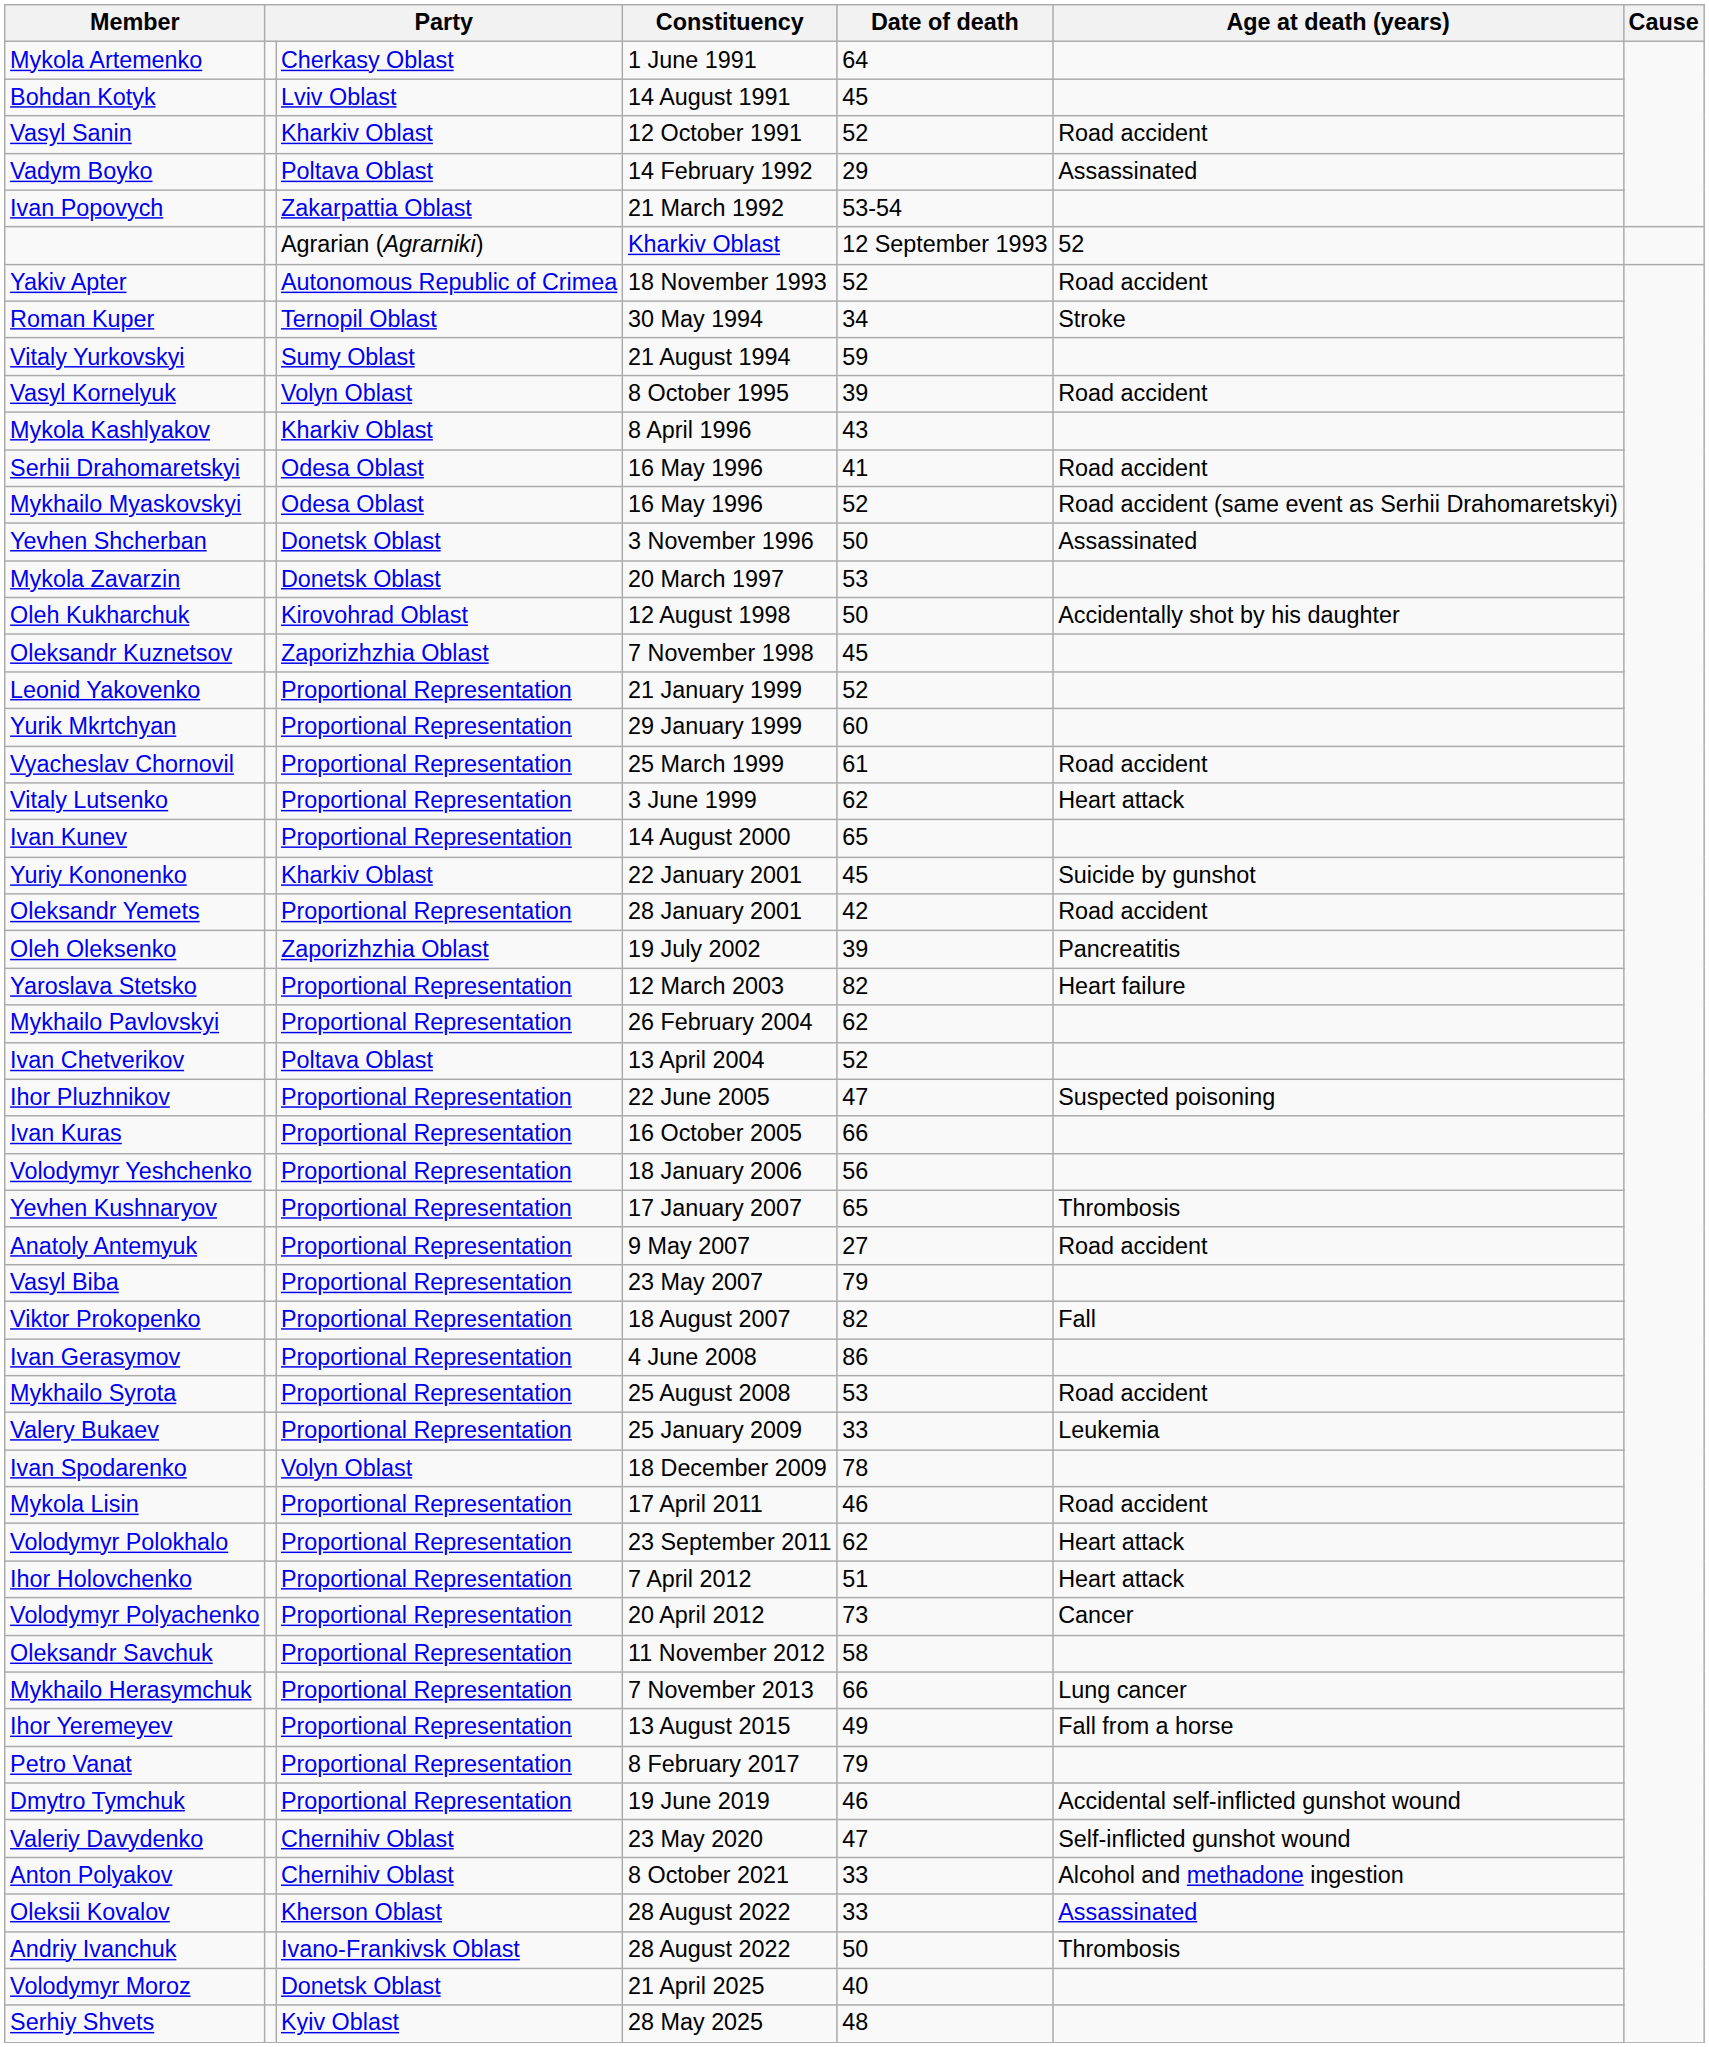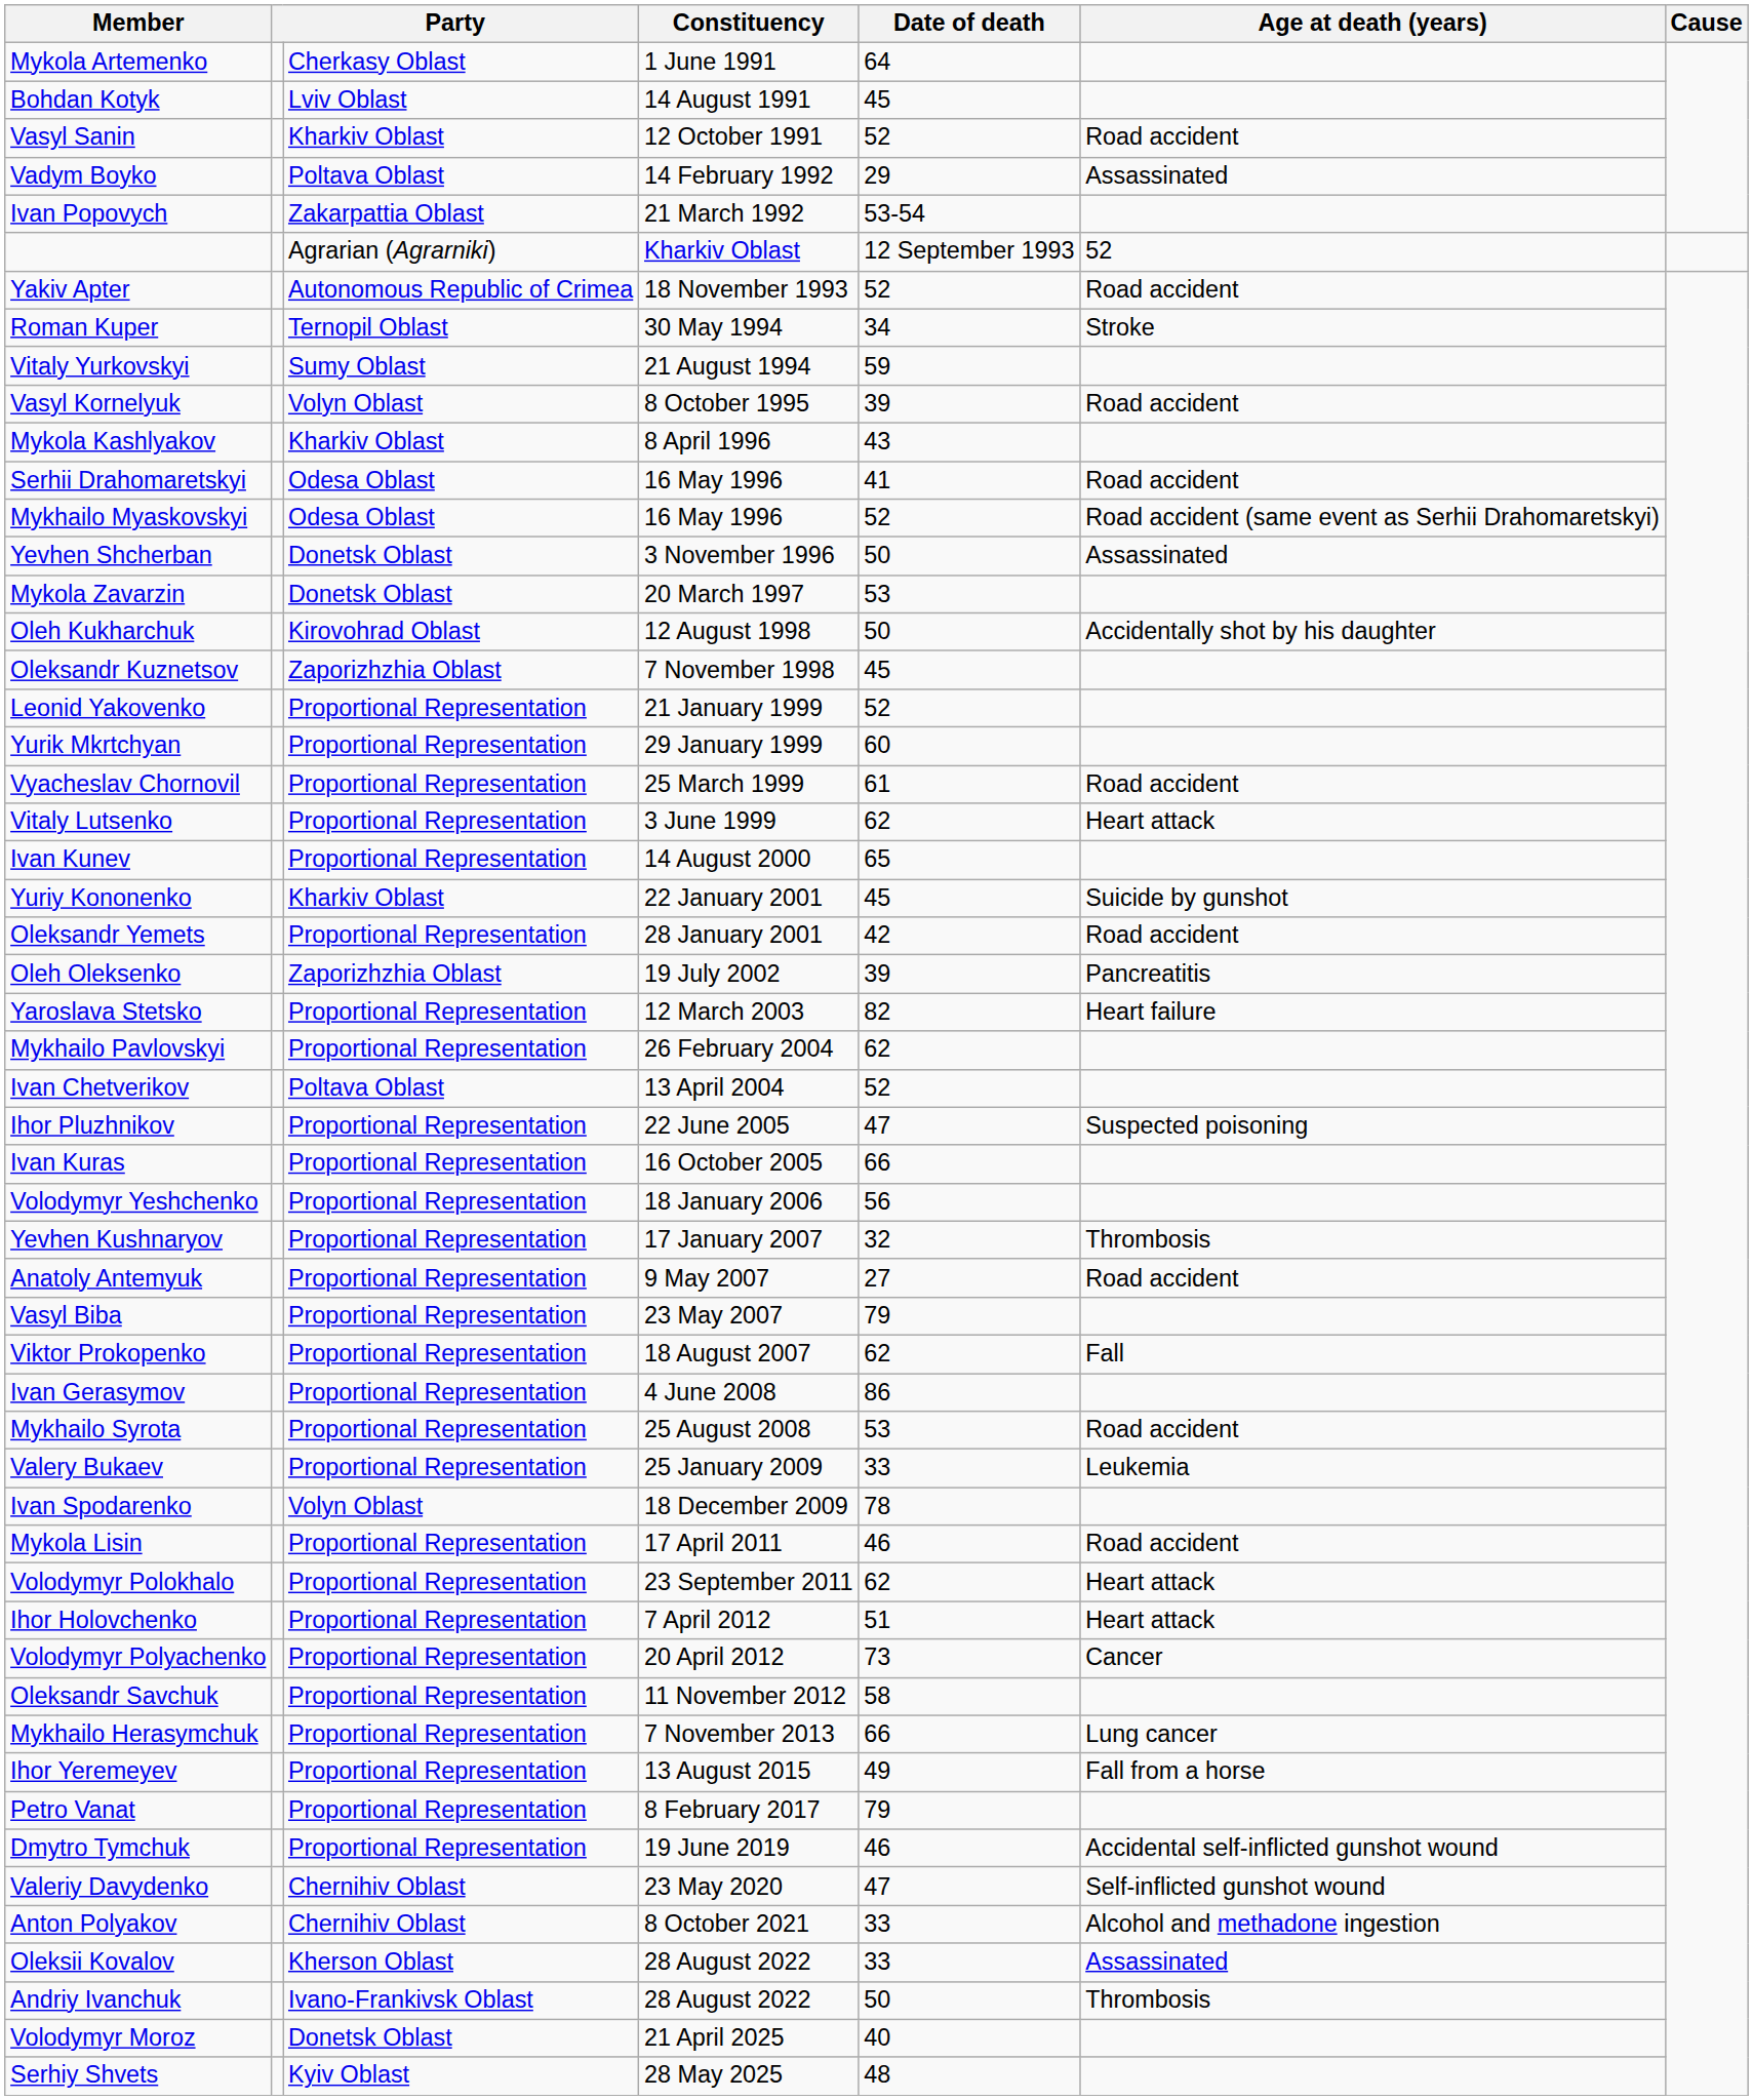 <table class="wikitable sortable">
 <tr>
 <th>Member</th>
 <th colspan=2>Party</th>
 <th>Constituency</th>
 <th>Date of death</th>
 <th>Age at death (years)</th>
 <th>Cause</th>
 </tr>
 <tr>
 <td><a href='#'>Mykola Artemenko</a></td>
 <td></td>
 <td><a href='#'>Cherkasy Oblast</a></td>
 <td>1 June 1991</td>
 <td>64</td>
 <td></td>
 </tr>
 <tr>
 <td><a href='#'>Bohdan Kotyk</a></td>
 <td></td>
 <td><a href='#'>Lviv Oblast</a></td>
 <td>14 August 1991</td>
 <td>45</td>
 <td></td>
 </tr>
 <tr>
 <td><a href='#'>Vasyl Sanin</a></td>
 <td></td>
 <td><a href='#'>Kharkiv Oblast</a></td>
 <td>12 October 1991</td>
 <td>52</td>
 <td>Road accident</td>
 </tr>
 <tr>
 <td><a href='#'>Vadym Boyko</a></td>
 <td></td>
 <td><a href='#'>Poltava Oblast</a></td>
 <td>14 February 1992</td>
 <td>29</td>
 <td>Assassinated</td>
 </tr>
 <tr>
 <td><a href='#'>Ivan Popovych</a></td>
 <td></td>
 <td><a href='#'>Zakarpattia Oblast</a></td>
 <td>21 March 1992</td>
 <td>53-54</td>
 <td></td>
 </tr>
 <tr>
 <td></td>
 <td></td>
 <td>Agrarian (<em>Agrarniki</em>)</td>
 <td><a href='#'>Kharkiv Oblast</a></td>
 <td>12 September 1993</td>
 <td>52</td>
 <td></td>
 </tr>
 <tr>
 <td><a href='#'>Yakiv Apter</a></td>
 <td></td>
 <td><a href='#'>Autonomous Republic of Crimea</a></td>
 <td>18 November 1993</td>
 <td>52</td>
 <td>Road accident</td>
 </tr>
 <tr>
 <td><a href='#'>Roman Kuper</a></td>
 <td></td>
 <td><a href='#'>Ternopil Oblast</a></td>
 <td>30 May 1994</td>
 <td>34</td>
 <td>Stroke</td>
 </tr>
 <tr>
 <td><a href='#'>Vitaly Yurkovskyi</a></td>
 <td></td>
 <td><a href='#'>Sumy Oblast</a></td>
 <td>21 August 1994</td>
 <td>59</td>
 <td></td>
 </tr>
 <tr>
 <td><a href='#'>Vasyl Kornelyuk</a></td>
 <td></td>
 <td><a href='#'>Volyn Oblast</a></td>
 <td>8 October 1995</td>
 <td>39</td>
 <td>Road accident</td>
 </tr>
 <tr>
 <td><a href='#'>Mykola Kashlyakov</a></td>
 <td></td>
 <td><a href='#'>Kharkiv Oblast</a></td>
 <td>8 April 1996</td>
 <td>43</td>
 <td></td>
 </tr>
 <tr>
 <td><a href='#'>Serhii Drahomaretskyi</a></td>
 <td></td>
 <td><a href='#'>Odesa Oblast</a></td>
 <td>16 May 1996</td>
 <td>41</td>
 <td>Road accident</td>
 </tr>
 <tr>
 <td><a href='#'>Mykhailo Myaskovskyi</a></td>
 <td></td>
 <td><a href='#'>Odesa Oblast</a></td>
 <td>16 May 1996</td>
 <td>52</td>
 <td>Road accident (same event as Serhii Drahomaretskyi)</td>
 </tr>
 <tr>
 <td><a href='#'>Yevhen Shcherban</a></td>
 <td></td>
 <td><a href='#'>Donetsk Oblast</a></td>
 <td>3 November 1996</td>
 <td>50</td>
 <td>Assassinated</td>
 </tr>
 <tr>
 <td><a href='#'>Mykola Zavarzin</a></td>
 <td></td>
 <td><a href='#'>Donetsk Oblast</a></td>
 <td>20 March 1997</td>
 <td>53</td>
 <td></td>
 </tr>
 <tr>
 <td><a href='#'>Oleh Kukharchuk</a></td>
 <td></td>
 <td><a href='#'>Kirovohrad Oblast</a></td>
 <td>12 August 1998</td>
 <td>50</td>
 <td>Accidentally shot by his daughter</td>
 </tr>
 <tr>
 <td><a href='#'>Oleksandr Kuznetsov</a></td>
 <td></td>
 <td><a href='#'>Zaporizhzhia Oblast</a></td>
 <td>7 November 1998</td>
 <td>45</td>
 <td></td>
 </tr>
 <tr>
 <td><a href='#'>Leonid Yakovenko</a></td>
 <td></td>
 <td><a href='#'>Proportional Representation</a></td>
 <td>21 January 1999</td>
 <td>52</td>
 <td></td>
 </tr>
 <tr>
 <td><a href='#'>Yurik Mkrtchyan</a></td>
 <td></td>
 <td><a href='#'>Proportional Representation</a></td>
 <td>29 January 1999</td>
 <td>60</td>
 <td></td>
 </tr>
 <tr>
 <td><a href='#'>Vyacheslav Chornovil</a></td>
 <td></td>
 <td><a href='#'>Proportional Representation</a></td>
 <td>25 March 1999</td>
 <td>61</td>
 <td>Road accident</td>
 </tr>
 <tr>
 <td><a href='#'>Vitaly Lutsenko</a></td>
 <td></td>
 <td><a href='#'>Proportional Representation</a></td>
 <td>3 June 1999</td>
 <td>62</td>
 <td>Heart attack</td>
 </tr>
 <tr>
 <td><a href='#'>Ivan Kunev</a></td>
 <td></td>
 <td><a href='#'>Proportional Representation</a></td>
 <td>14 August 2000</td>
 <td>65</td>
 <td></td>
 </tr>
 <tr>
 <td><a href='#'>Yuriy Kononenko</a></td>
 <td></td>
 <td><a href='#'>Kharkiv Oblast</a></td>
 <td>22 January 2001</td>
 <td>45</td>
 <td>Suicide by gunshot</td>
 </tr>
 <tr>
 <td><a href='#'>Oleksandr Yemets</a></td>
 <td></td>
 <td><a href='#'>Proportional Representation</a></td>
 <td>28 January 2001</td>
 <td>42</td>
 <td>Road accident</td>
 </tr>
 <tr>
 <td><a href='#'>Oleh Oleksenko</a></td>
 <td></td>
 <td><a href='#'>Zaporizhzhia Oblast</a></td>
 <td>19 July 2002</td>
 <td>39</td>
 <td>Pancreatitis</td>
 </tr>
 <tr>
 <td><a href='#'>Yaroslava Stetsko</a></td>
 <td></td>
 <td><a href='#'>Proportional Representation</a></td>
 <td>12 March 2003</td>
 <td>82</td>
 <td>Heart failure</td>
 </tr>
 <tr>
 <td><a href='#'>Mykhailo Pavlovskyi</a></td>
 <td></td>
 <td><a href='#'>Proportional Representation</a></td>
 <td>26 February 2004</td>
 <td>62</td>
 <td></td>
 </tr>
 <tr>
 <td><a href='#'>Ivan Chetverikov</a></td>
 <td></td>
 <td><a href='#'>Poltava Oblast</a></td>
 <td>13 April 2004</td>
 <td>52</td>
 <td></td>
 </tr>
 <tr>
 <td><a href='#'>Ihor Pluzhnikov</a></td>
 <td></td>
 <td><a href='#'>Proportional Representation</a></td>
 <td>22 June 2005</td>
 <td>47</td>
 <td>Suspected poisoning</td>
 </tr>
 <tr>
 <td><a href='#'>Ivan Kuras</a></td>
 <td></td>
 <td><a href='#'>Proportional Representation</a></td>
 <td>16 October 2005</td>
 <td>66</td>
 <td></td>
 </tr>
 <tr>
 <td><a href='#'>Volodymyr Yeshchenko</a></td>
 <td></td>
 <td><a href='#'>Proportional Representation</a></td>
 <td>18 January 2006</td>
 <td>56</td>
 <td></td>
 </tr>
 <tr>
 <td><a href='#'>Yevhen Kushnaryov</a></td>
 <td></td>
 <td><a href='#'>Proportional Representation</a></td>
 <td>17 January 2007</td>
-<td>65</td>
+<td>32</td>
 <td>Thrombosis</td>
 </tr>
 <tr>
 <td><a href='#'>Anatoly Antemyuk</a></td>
 <td></td>
 <td><a href='#'>Proportional Representation</a></td>
 <td>9 May 2007</td>
 <td>27</td>
 <td>Road accident</td>
 </tr>
 <tr>
 <td><a href='#'>Vasyl Biba</a></td>
 <td></td>
 <td><a href='#'>Proportional Representation</a></td>
 <td>23 May 2007</td>
 <td>79</td>
 <td></td>
 </tr>
 <tr>
 <td><a href='#'>Viktor Prokopenko</a></td>
 <td></td>
 <td><a href='#'>Proportional Representation</a></td>
 <td>18 August 2007</td>
-<td>82</td>
+<td>62</td>
 <td>Fall</td>
 </tr>
 <tr>
 <td><a href='#'>Ivan Gerasymov</a></td>
 <td></td>
 <td><a href='#'>Proportional Representation</a></td>
 <td>4 June 2008</td>
 <td>86</td>
 <td></td>
 </tr>
 <tr>
 <td><a href='#'>Mykhailo Syrota</a></td>
 <td></td>
 <td><a href='#'>Proportional Representation</a></td>
 <td>25 August 2008</td>
 <td>53</td>
 <td>Road accident</td>
 </tr>
 <tr>
 <td><a href='#'>Valery Bukaev</a></td>
 <td></td>
 <td><a href='#'>Proportional Representation</a></td>
 <td>25 January 2009</td>
 <td>33</td>
 <td>Leukemia</td>
 </tr>
 <tr>
 <td><a href='#'>Ivan Spodarenko</a></td>
 <td></td>
 <td><a href='#'>Volyn Oblast</a></td>
 <td>18 December 2009</td>
 <td>78</td>
 <td></td>
 </tr>
 <tr>
 <td><a href='#'>Mykola Lisin</a></td>
 <td></td>
 <td><a href='#'>Proportional Representation</a></td>
 <td>17 April 2011</td>
 <td>46</td>
 <td>Road accident</td>
 </tr>
 <tr>
 <td><a href='#'>Volodymyr Polokhalo</a></td>
 <td></td>
 <td><a href='#'>Proportional Representation</a></td>
 <td>23 September 2011</td>
 <td>62</td>
 <td>Heart attack</td>
 </tr>
 <tr>
 <td><a href='#'>Ihor Holovchenko</a></td>
 <td></td>
 <td><a href='#'>Proportional Representation</a></td>
 <td>7 April 2012</td>
 <td>51</td>
 <td>Heart attack</td>
 </tr>
 <tr>
 <td><a href='#'>Volodymyr Polyachenko</a></td>
 <td></td>
 <td><a href='#'>Proportional Representation</a></td>
 <td>20 April 2012</td>
 <td>73</td>
 <td>Cancer</td>
 </tr>
 <tr>
 <td><a href='#'>Oleksandr Savchuk</a></td>
 <td></td>
 <td><a href='#'>Proportional Representation</a></td>
 <td>11 November 2012</td>
 <td>58</td>
 <td></td>
 </tr>
 <tr>
 <td><a href='#'>Mykhailo Herasymchuk</a></td>
 <td></td>
 <td><a href='#'>Proportional Representation</a></td>
 <td>7 November 2013</td>
 <td>66</td>
 <td>Lung cancer</td>
 </tr>
 <tr>
 <td><a href='#'>Ihor Yeremeyev</a></td>
 <td></td>
 <td><a href='#'>Proportional Representation</a></td>
 <td>13 August 2015</td>
 <td>49</td>
 <td>Fall from a horse</td>
 </tr>
 <tr>
 <td><a href='#'>Petro Vanat</a></td>
 <td></td>
 <td><a href='#'>Proportional Representation</a></td>
 <td>8 February 2017</td>
 <td>79</td>
 <td></td>
 </tr>
 <tr>
 <td><a href='#'>Dmytro Tymchuk</a></td>
 <td></td>
 <td><a href='#'>Proportional Representation</a></td>
 <td>19 June 2019</td>
 <td>46</td>
 <td>Accidental self-inflicted gunshot wound</td>
 </tr>
 <tr>
 <td><a href='#'>Valeriy Davydenko</a></td>
 <td></td>
 <td><a href='#'>Chernihiv Oblast</a></td>
 <td>23 May 2020</td>
 <td>47</td>
 <td>Self-inflicted gunshot wound</td>
 </tr>
 <tr>
 <td><a href='#'>Anton Polyakov</a></td>
 <td></td>
 <td><a href='#'>Chernihiv Oblast</a></td>
 <td>8 October 2021</td>
 <td>33</td>
 <td>Alcohol and <a href='#'>methadone</a> ingestion</td>
 </tr>
 <tr>
 <td><a href='#'>Oleksii Kovalov</a></td>
 <td></td>
 <td><a href='#'>Kherson Oblast</a></td>
 <td>28 August 2022</td>
 <td>33</td>
 <td><a href='#'>Assassinated</a></td>
 </tr>
 <tr>
 <td><a href='#'>Andriy Ivanchuk</a></td>
 <td></td>
 <td><a href='#'>Ivano-Frankivsk Oblast</a></td>
 <td>28 August 2022</td>
 <td>50</td>
 <td>Thrombosis</td>
 </tr>
 <tr>
 <td><a href='#'>Volodymyr Moroz</a></td>
 <td></td>
 <td><a href='#'>Donetsk Oblast</a></td>
 <td>21 April 2025</td>
 <td>40</td>
 <td></td>
 </tr>
 <tr>
 <td><a href='#'>Serhiy Shvets</a></td>
 <td></td>
 <td><a href='#'>Kyiv Oblast</a></td>
 <td>28 May 2025</td>
 <td>48</td>
 <td></td>
 </tr>
 <tr>
 </tr>
 </table>
